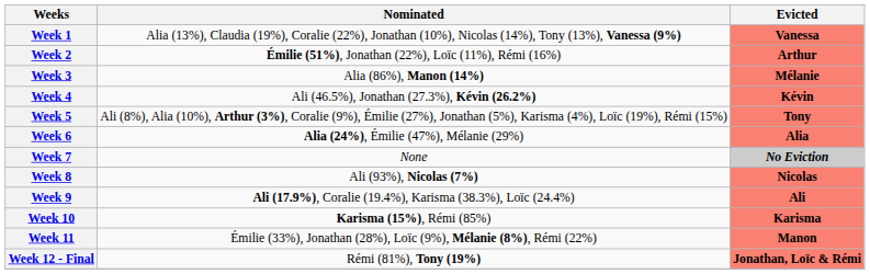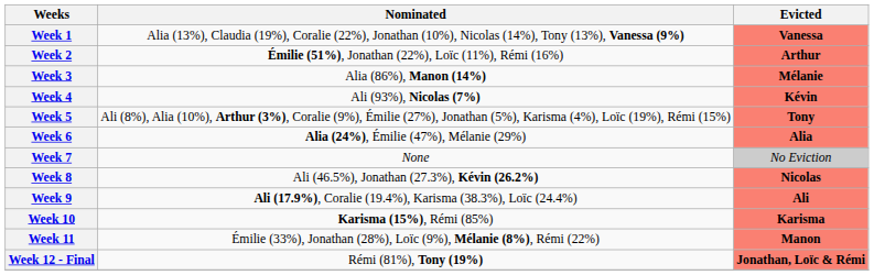 <table class="wikitable" style="font-size:100%; text-align:center; margin-left: auto; margin-right: auto">
 <tr>
 <th>Weeks</th>
 <th>Nominated</th>
 <th>Evicted</th>
 </tr>
 <tr>
 <th><a href='#'>Week 1</a></th>
 <td>Alia (13%), Claudia (19%), Coralie (22%), Jonathan (10%), Nicolas (14%), Tony (13%), <strong>Vanessa (9%)</strong></td>
 <td style="background:#fa8072"><strong>Vanessa</strong></td>
 </tr>
 <tr>
 <th><a href='#'>Week 2</a></th>
 <td><strong>Émilie (51%)</strong>, Jonathan (22%), Loïc (11%), Rémi (16%)</td>
 <td style="background:#fa8072"><strong>Arthur</strong></td>
 </tr>
 <tr>
 <th><a href='#'>Week 3</a></th>
 <td>Alia (86%), <strong>Manon (14%)</strong></td>
 <td style="background:#fa8072"><strong>Mélanie</strong></td>
 </tr>
 <tr>
 <th><a href='#'>Week 4</a></th>
-<td>Ali (46.5%), Jonathan (27.3%), <strong>Kévin (26.2%)</strong></td>
+<td>Ali (93%), <strong>Nicolas (7%)</strong></td>
 <td style="background:#fa8072"><strong>Kévin</strong></td>
 </tr>
 <tr>
 <th><a href='#'>Week 5</a></th>
 <td>Ali (8%), Alia (10%), <strong>Arthur (3%)</strong>, Coralie (9%), Émilie (27%), Jonathan (5%), Karisma (4%), Loïc (19%), Rémi (15%)</td>
 <td style="background:#fa8072"><strong>Tony</strong></td>
 </tr>
 <tr>
 <th><a href='#'>Week 6</a></th>
 <td><strong>Alia (24%)</strong>, Émilie (47%), Mélanie (29%)</td>
 <td style="background:#fa8072"><strong>Alia</strong></td>
 </tr>
 <tr>
 <th><a href='#'>Week 7</a></th>
 <td><em>None</em></td>
-<td style="background:#CCCCCC"><strong><em>No Eviction</em></strong></td>
+<td style="background:#CCCCCC"><em>No Eviction</em></td>
 </tr>
 <tr>
 <th><a href='#'>Week 8</a></th>
-<td>Ali (93%), <strong>Nicolas (7%)</strong></td>
+<td>Ali (46.5%), Jonathan (27.3%), <strong>Kévin (26.2%)</strong></td>
 <td style="background:#fa8072"><strong>Nicolas</strong></td>
 </tr>
 <tr>
 <th><a href='#'>Week 9</a></th>
 <td><strong>Ali (17.9%)</strong>, Coralie (19.4%), Karisma (38.3%), Loïc (24.4%)</td>
 <td style="background:#fa8072"><strong>Ali</strong></td>
 </tr>
 <tr>
 <th><a href='#'>Week 10</a></th>
 <td><strong>Karisma (15%)</strong>, Rémi (85%)</td>
 <td style="background:#fa8072"><strong>Karisma</strong></td>
 </tr>
 <tr>
 <th><a href='#'>Week 11</a></th>
 <td>Émilie (33%), Jonathan (28%), Loïc (9%), <strong>Mélanie (8%)</strong>, Rémi (22%)</td>
 <td style="background:#fa8072"><strong>Manon</strong></td>
 </tr>
 <tr>
 <th><a href='#'>Week 12 - Final</a></th>
 <td>Rémi (81%), <strong>Tony (19%)</strong></td>
 <td style="background:#fa8072"><strong>Jonathan, Loïc & Rémi</strong></td>
 </tr>
 <tr>
 </tr>
 </table>
